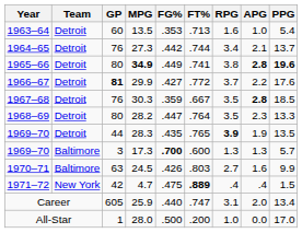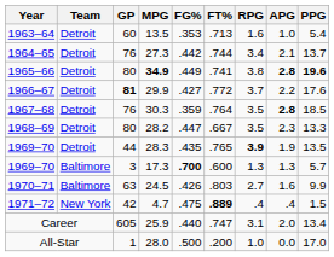 <table class="wikitable sortable" style="font-size:95%; text-align:right;">
 <tr>
 <th>Year</th>
 <th>Team</th>
 <th>GP</th>
 <th>MPG</th>
 <th>FG%</th>
 <th>FT%</th>
 <th>RPG</th>
 <th>APG</th>
 <th>PPG</th>
 </tr>
 <tr>
 <td style="text-align:left;"><a href='#'>1963–64</a></td>
 <td style="text-align:left;"><a href='#'>Detroit</a></td>
 <td>60</td>
 <td>13.5</td>
 <td>.353</td>
 <td>.713</td>
 <td>1.6</td>
 <td>1.0</td>
 <td>5.4</td>
 </tr>
 <tr>
 <td style="text-align:left;"><a href='#'>1964–65</a></td>
 <td style="text-align:left;"><a href='#'>Detroit</a></td>
 <td>76</td>
 <td>27.3</td>
 <td>.442</td>
 <td>.744</td>
 <td>3.4</td>
 <td>2.1</td>
 <td>13.7</td>
 </tr>
 <tr>
 <td style="text-align:left;"><a href='#'>1965–66</a></td>
 <td style="text-align:left;"><a href='#'>Detroit</a></td>
 <td>80</td>
 <td><strong>34.9</strong></td>
 <td>.449</td>
 <td>.741</td>
 <td>3.8</td>
 <td><strong>2.8</strong></td>
 <td><strong>19.6</strong></td>
 </tr>
 <tr>
 <td style="text-align:left;"><a href='#'>1966–67</a></td>
 <td style="text-align:left;"><a href='#'>Detroit</a></td>
 <td><strong>81</strong></td>
 <td>29.9</td>
 <td>.427</td>
 <td>.772</td>
 <td>3.7</td>
 <td>2.2</td>
 <td>17.6</td>
 </tr>
 <tr>
 <td style="text-align:left;"><a href='#'>1967–68</a></td>
 <td style="text-align:left;"><a href='#'>Detroit</a></td>
 <td>76</td>
 <td>30.3</td>
 <td>.359</td>
-<td>.667</td>
+<td>.764</td>
 <td>3.5</td>
 <td><strong>2.8</strong></td>
 <td>18.5</td>
 </tr>
 <tr>
 <td style="text-align:left;"><a href='#'>1968–69</a></td>
 <td style="text-align:left;"><a href='#'>Detroit</a></td>
 <td>80</td>
 <td>28.2</td>
 <td>.447</td>
-<td>.764</td>
+<td>.667</td>
 <td>3.5</td>
 <td>2.3</td>
 <td>13.3</td>
 </tr>
 <tr>
 <td style="text-align:left;"><a href='#'>1969–70</a></td>
 <td style="text-align:left;"><a href='#'>Detroit</a></td>
 <td>44</td>
 <td>28.3</td>
 <td>.435</td>
 <td>.765</td>
 <td><strong>3.9</strong></td>
 <td>1.9</td>
 <td>13.5</td>
 </tr>
 <tr>
 <td style="text-align:left;"><a href='#'>1969–70</a></td>
 <td style="text-align:left;"><a href='#'>Baltimore</a></td>
 <td>3</td>
 <td>17.3</td>
 <td><strong>.700</strong></td>
 <td>.600</td>
 <td>1.3</td>
 <td>1.3</td>
 <td>5.7</td>
 </tr>
 <tr>
 <td style="text-align:left;"><a href='#'>1970–71</a></td>
 <td style="text-align:left;"><a href='#'>Baltimore</a></td>
 <td>63</td>
 <td>24.5</td>
 <td>.426</td>
 <td>.803</td>
 <td>2.7</td>
 <td>1.6</td>
 <td>9.9</td>
 </tr>
 <tr>
 <td style="text-align:left;"><a href='#'>1971–72</a></td>
 <td style="text-align:left;"><a href='#'>New York</a></td>
 <td>42</td>
 <td>4.7</td>
 <td>.475</td>
 <td><strong>.889</strong></td>
 <td>.4</td>
 <td>.4</td>
 <td>1.5</td>
 </tr>
 <tr class="sortbottom">
 <td colspan="2" style="text-align:center;">Career</td>
 <td>605</td>
 <td>25.9</td>
 <td>.440</td>
 <td>.747</td>
 <td>3.1</td>
 <td>2.0</td>
 <td>13.4</td>
 </tr>
 <tr class="sortbottom">
 <td colspan="2" style="text-align:center;">All-Star</td>
 <td>1</td>
 <td>28.0</td>
 <td>.500</td>
 <td>.200</td>
 <td>1.0</td>
 <td>0.0</td>
 <td>17.0</td>
 </tr>
 </table>
